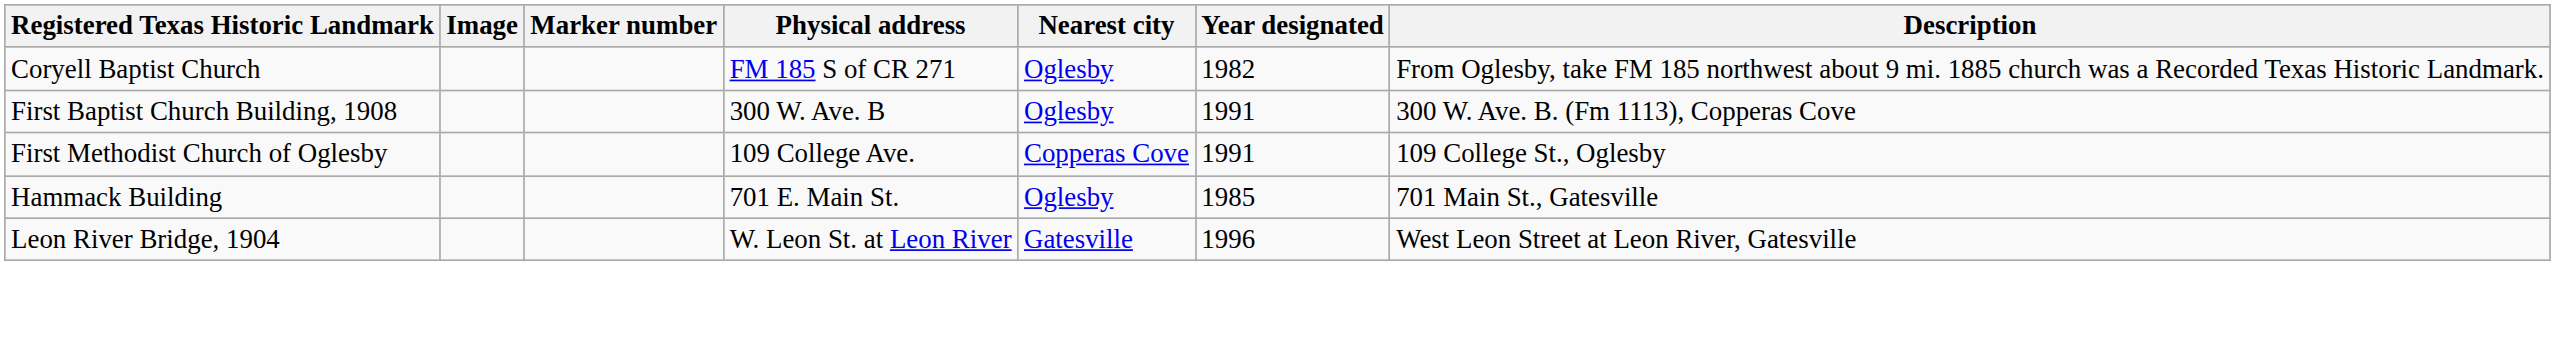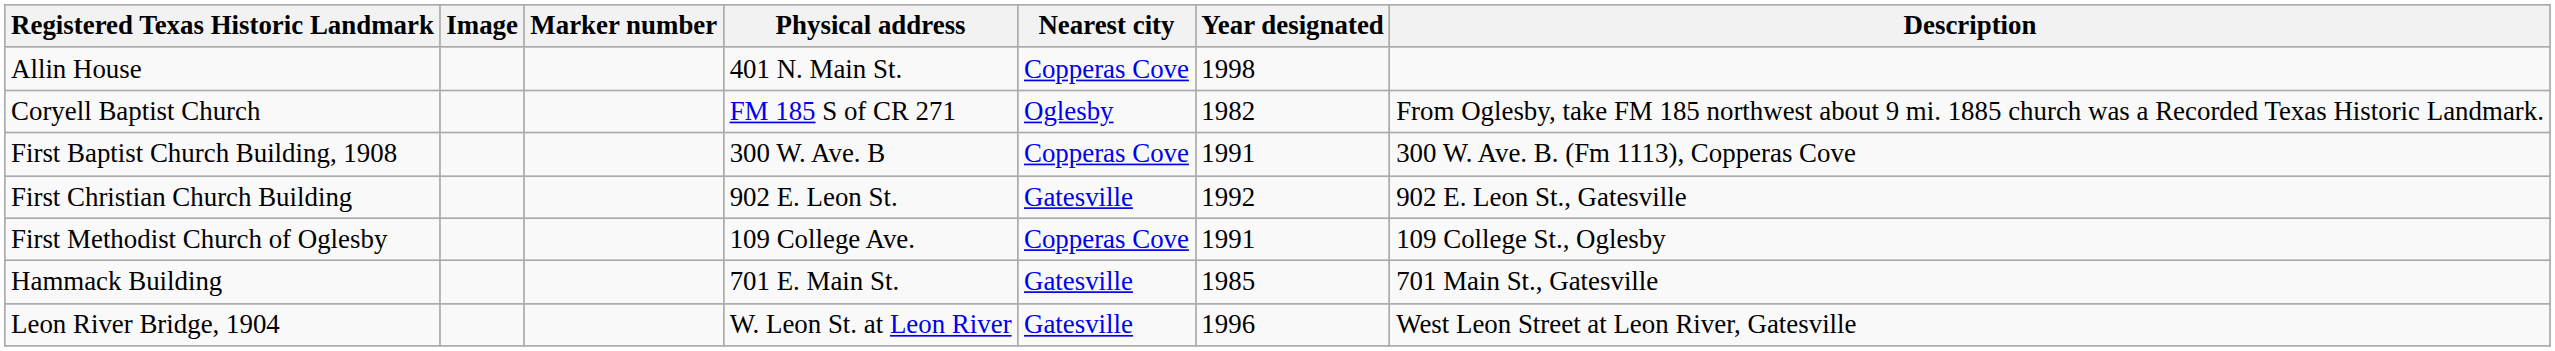 <table class="wikitable sortable">
 <tr>
 <th>Registered Texas Historic Landmark</th>
 <th>Image</th>
 <th>Marker number</th>
 <th>Physical address</th>
 <th>Nearest city</th>
 <th>Year designated</th>
 <th>Description</th>
+</tr>
+<tr>
+<td>Allin House</td>
+<td></td>
+<td></td>
+<td>401 N. Main St.<br></td>
+<td><a href='#'>Copperas Cove</a></td>
+<td>1998</td>
+<td></td>
 </tr>
 <tr>
 <td>Coryell Baptist Church</td>
 <td></td>
 <td></td>
 <td><a href='#'>FM 185</a> S of CR 271<br></td>
 <td><a href='#'>Oglesby</a></td>
 <td>1982</td>
 <td>From Oglesby, take FM 185 northwest about 9 mi. 1885 church was a Recorded Texas Historic Landmark.</td>
 </tr>
 <tr>
 <td>First Baptist Church Building, 1908</td>
 <td></td>
 <td></td>
 <td>300 W. Ave. B<br></td>
-<td><a href='#'>Oglesby</a></td>
+<td><a href='#'>Copperas Cove</a></td>
 <td>1991</td>
 <td>300 W. Ave. B. (Fm 1113), Copperas Cove</td>
+</tr>
+<tr>
+<td>First Christian Church Building</td>
+<td></td>
+<td></td>
+<td>902 E. Leon St.<br></td>
+<td><a href='#'>Gatesville</a></td>
+<td>1992</td>
+<td>902 E. Leon St., Gatesville</td>
 </tr>
 <tr>
 <td>First Methodist Church of Oglesby</td>
 <td></td>
 <td></td>
 <td>109 College Ave.<br></td>
 <td><a href='#'>Copperas Cove</a></td>
 <td>1991</td>
 <td>109 College St., Oglesby</td>
 </tr>
 <tr>
 <td>Hammack Building</td>
 <td></td>
 <td></td>
 <td>701 E. Main St.<br></td>
-<td><a href='#'>Oglesby</a></td>
+<td><a href='#'>Gatesville</a></td>
 <td>1985</td>
 <td>701 Main St., Gatesville</td>
 </tr>
 <tr>
 <td>Leon River Bridge, 1904</td>
 <td></td>
 <td></td>
 <td>W. Leon St. at <a href='#'>Leon River</a><br></td>
 <td><a href='#'>Gatesville</a></td>
 <td>1996</td>
 <td>West Leon Street at Leon River, Gatesville</td>
 </tr>
 </table>
